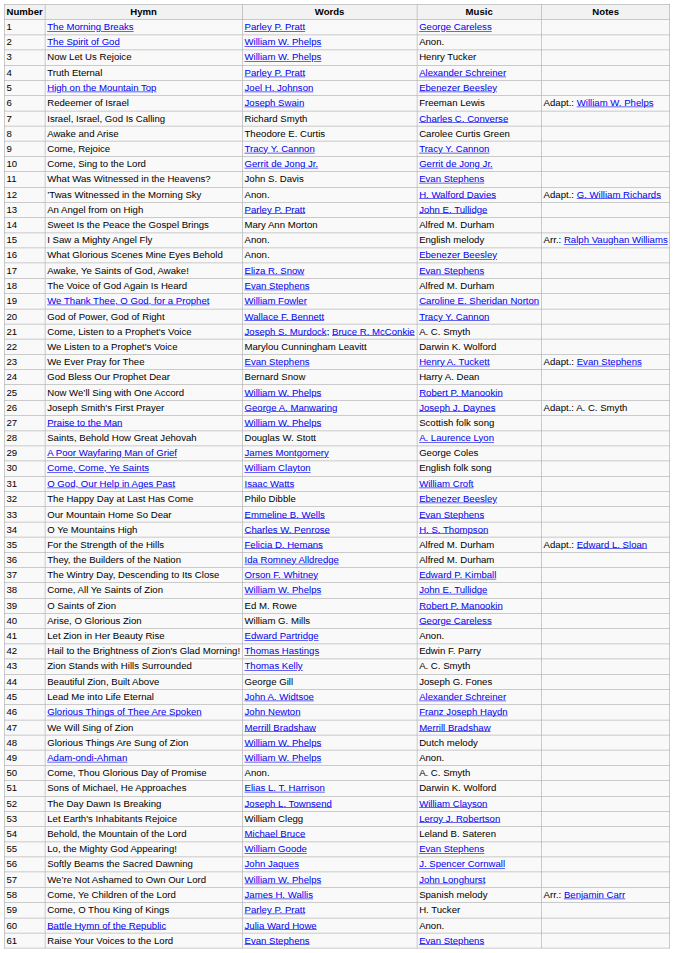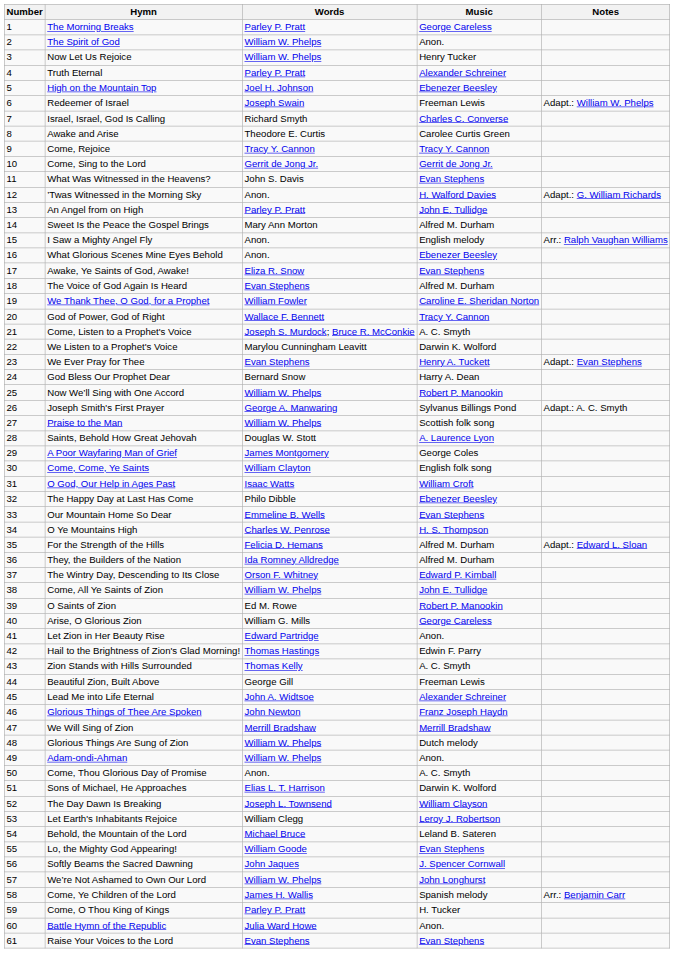 <table class="wikitable mw-collapsible mw-collapsed ">
 <tr>
 <th>Number</th>
 <th>Hymn</th>
 <th>Words</th>
 <th>Music</th>
 <th>Notes</th>
 </tr>
 <tr>
 <td>1</td>
 <td><a href='#'>The Morning Breaks</a></td>
 <td><a href='#'>Parley P. Pratt</a></td>
 <td><a href='#'>George Careless</a></td>
 <td></td>
 </tr>
 <tr>
 <td>2</td>
 <td><a href='#'>The Spirit of God</a></td>
 <td><a href='#'>William W. Phelps</a></td>
 <td>Anon.</td>
 <td></td>
 </tr>
 <tr>
 <td>3</td>
 <td>Now Let Us Rejoice</td>
 <td><a href='#'>William W. Phelps</a></td>
 <td>Henry Tucker</td>
 <td></td>
 </tr>
 <tr>
 <td>4</td>
 <td>Truth Eternal</td>
 <td><a href='#'>Parley P. Pratt</a></td>
 <td><a href='#'>Alexander Schreiner</a></td>
 <td></td>
 </tr>
 <tr>
 <td>5</td>
 <td><a href='#'>High on the Mountain Top</a></td>
 <td><a href='#'>Joel H. Johnson</a></td>
 <td><a href='#'>Ebenezer Beesley</a></td>
 <td></td>
 </tr>
 <tr>
 <td>6</td>
 <td>Redeemer of Israel</td>
 <td><a href='#'>Joseph Swain</a></td>
 <td>Freeman Lewis</td>
 <td>Adapt.: <a href='#'>William W. Phelps</a></td>
 </tr>
 <tr>
 <td>7</td>
 <td>Israel, Israel, God Is Calling</td>
 <td>Richard Smyth</td>
 <td><a href='#'>Charles C. Converse</a></td>
 <td></td>
 </tr>
 <tr>
 <td>8</td>
 <td>Awake and Arise</td>
 <td>Theodore E. Curtis</td>
 <td>Carolee Curtis Green</td>
 <td></td>
 </tr>
 <tr>
 <td>9</td>
 <td>Come, Rejoice</td>
 <td><a href='#'>Tracy Y. Cannon</a></td>
 <td><a href='#'>Tracy Y. Cannon</a></td>
 <td></td>
 </tr>
 <tr>
 <td>10</td>
 <td>Come, Sing to the Lord</td>
 <td><a href='#'>Gerrit de Jong Jr.</a></td>
 <td><a href='#'>Gerrit de Jong Jr.</a></td>
 <td></td>
 </tr>
 <tr>
 <td>11</td>
 <td>What Was Witnessed in the Heavens?</td>
 <td>John S. Davis</td>
 <td><a href='#'>Evan Stephens</a></td>
 <td></td>
 </tr>
 <tr>
 <td>12</td>
 <td>’Twas Witnessed in the Morning Sky</td>
 <td>Anon.</td>
 <td><a href='#'>H. Walford Davies</a></td>
 <td>Adapt.: <a href='#'>G. William Richards</a></td>
 </tr>
 <tr>
 <td>13</td>
 <td>An Angel from on High</td>
 <td><a href='#'>Parley P. Pratt</a></td>
 <td><a href='#'>John E. Tullidge</a></td>
 <td></td>
 </tr>
 <tr>
 <td>14</td>
 <td>Sweet Is the Peace the Gospel Brings</td>
 <td>Mary Ann Morton</td>
 <td>Alfred M. Durham</td>
 <td></td>
 </tr>
 <tr>
 <td>15</td>
 <td>I Saw a Mighty Angel Fly</td>
 <td>Anon.</td>
 <td>English melody</td>
 <td>Arr.: <a href='#'>Ralph Vaughan Williams</a></td>
 </tr>
 <tr>
 <td>16</td>
 <td>What Glorious Scenes Mine Eyes Behold</td>
 <td>Anon.</td>
 <td><a href='#'>Ebenezer Beesley</a></td>
 <td></td>
 </tr>
 <tr>
 <td>17</td>
 <td>Awake, Ye Saints of God, Awake!</td>
 <td><a href='#'>Eliza R. Snow</a></td>
 <td><a href='#'>Evan Stephens</a></td>
 <td></td>
 </tr>
 <tr>
 <td>18</td>
 <td>The Voice of God Again Is Heard</td>
 <td><a href='#'>Evan Stephens</a></td>
 <td>Alfred M. Durham</td>
 <td></td>
 </tr>
 <tr>
 <td>19</td>
 <td><a href='#'>We Thank Thee, O God, for a Prophet</a></td>
 <td><a href='#'>William Fowler</a></td>
 <td><a href='#'>Caroline E. Sheridan Norton</a></td>
 <td></td>
 </tr>
 <tr>
 <td>20</td>
 <td>God of Power, God of Right</td>
 <td><a href='#'>Wallace F. Bennett</a></td>
 <td><a href='#'>Tracy Y. Cannon</a></td>
 <td></td>
 </tr>
 <tr>
 <td>21</td>
 <td>Come, Listen to a Prophet's Voice</td>
 <td><a href='#'>Joseph S. Murdock</a>; <a href='#'>Bruce R. McConkie</a></td>
 <td>A. C. Smyth</td>
 <td></td>
 </tr>
 <tr>
 <td>22</td>
 <td>We Listen to a Prophet's Voice</td>
 <td>Marylou Cunningham Leavitt</td>
 <td>Darwin K. Wolford</td>
 <td></td>
 </tr>
 <tr>
 <td>23</td>
 <td>We Ever Pray for Thee</td>
 <td><a href='#'>Evan Stephens</a></td>
 <td><a href='#'>Henry A. Tuckett</a></td>
 <td>Adapt.: <a href='#'>Evan Stephens</a></td>
 </tr>
 <tr>
 <td>24</td>
 <td>God Bless Our Prophet Dear</td>
 <td>Bernard Snow</td>
 <td>Harry A. Dean</td>
 <td></td>
 </tr>
 <tr>
 <td>25</td>
 <td>Now We’ll Sing with One Accord</td>
 <td><a href='#'>William W. Phelps</a></td>
 <td><a href='#'>Robert P. Manookin</a></td>
 <td></td>
 </tr>
 <tr>
 <td>26</td>
 <td>Joseph Smith's First Prayer</td>
 <td><a href='#'>George A. Manwaring</a></td>
-<td><a href='#'>Joseph J. Daynes</a></td>
+<td>Sylvanus Billings Pond</td>
 <td>Adapt.: A. C. Smyth</td>
 </tr>
 <tr>
 <td>27</td>
 <td><a href='#'>Praise to the Man</a></td>
 <td><a href='#'>William W. Phelps</a></td>
 <td>Scottish folk song</td>
 <td></td>
 </tr>
 <tr>
 <td>28</td>
 <td>Saints, Behold How Great Jehovah</td>
 <td>Douglas W. Stott</td>
 <td><a href='#'>A. Laurence Lyon</a></td>
 <td></td>
 </tr>
 <tr>
 <td>29</td>
 <td><a href='#'>A Poor Wayfaring Man of Grief</a></td>
 <td><a href='#'>James Montgomery</a></td>
 <td>George Coles</td>
 <td></td>
 </tr>
 <tr>
 <td>30</td>
 <td><a href='#'>Come, Come, Ye Saints</a></td>
 <td><a href='#'>William Clayton</a></td>
 <td>English folk song</td>
 <td></td>
 </tr>
 <tr>
 <td>31</td>
 <td><a href='#'>O God, Our Help in Ages Past</a></td>
 <td><a href='#'>Isaac Watts</a></td>
 <td><a href='#'>William Croft</a></td>
 <td></td>
 </tr>
 <tr>
 <td>32</td>
 <td>The Happy Day at Last Has Come</td>
 <td>Philo Dibble</td>
 <td><a href='#'>Ebenezer Beesley</a></td>
 <td></td>
 </tr>
 <tr>
 <td>33</td>
 <td>Our Mountain Home So Dear</td>
 <td><a href='#'>Emmeline B. Wells</a></td>
 <td><a href='#'>Evan Stephens</a></td>
 <td></td>
 </tr>
 <tr>
 <td>34</td>
 <td>O Ye Mountains High</td>
 <td><a href='#'>Charles W. Penrose</a></td>
 <td><a href='#'>H. S. Thompson</a></td>
 <td></td>
 </tr>
 <tr>
 <td>35</td>
 <td>For the Strength of the Hills</td>
 <td><a href='#'>Felicia D. Hemans</a></td>
 <td>Alfred M. Durham</td>
 <td>Adapt.: <a href='#'>Edward L. Sloan</a></td>
 </tr>
 <tr>
 <td>36</td>
 <td>They, the Builders of the Nation</td>
 <td><a href='#'>Ida Romney Alldredge</a></td>
 <td>Alfred M. Durham</td>
 <td></td>
 </tr>
 <tr>
 <td>37</td>
 <td>The Wintry Day, Descending to Its Close</td>
 <td><a href='#'>Orson F. Whitney</a></td>
 <td><a href='#'>Edward P. Kimball</a></td>
 <td></td>
 </tr>
 <tr>
 <td>38</td>
 <td>Come, All Ye Saints of Zion</td>
 <td><a href='#'>William W. Phelps</a></td>
 <td><a href='#'>John E. Tullidge</a></td>
 <td></td>
 </tr>
 <tr>
 <td>39</td>
 <td>O Saints of Zion</td>
 <td>Ed M. Rowe</td>
 <td><a href='#'>Robert P. Manookin</a></td>
 <td></td>
 </tr>
 <tr>
 <td>40</td>
 <td>Arise, O Glorious Zion</td>
 <td>William G. Mills</td>
 <td><a href='#'>George Careless</a></td>
 <td></td>
 </tr>
 <tr>
 <td>41</td>
 <td>Let Zion in Her Beauty Rise</td>
 <td><a href='#'>Edward Partridge</a></td>
 <td>Anon.</td>
 <td></td>
 </tr>
 <tr>
 <td>42</td>
 <td>Hail to the Brightness of Zion's Glad Morning!</td>
 <td><a href='#'>Thomas Hastings</a></td>
 <td>Edwin F. Parry</td>
 <td></td>
 </tr>
 <tr>
 <td>43</td>
 <td>Zion Stands with Hills Surrounded</td>
 <td><a href='#'>Thomas Kelly</a></td>
 <td>A. C. Smyth</td>
 <td></td>
 </tr>
 <tr>
 <td>44</td>
 <td>Beautiful Zion, Built Above</td>
 <td>George Gill</td>
-<td>Joseph G. Fones</td>
+<td>Freeman Lewis</td>
 <td></td>
 </tr>
 <tr>
 <td>45</td>
 <td>Lead Me into Life Eternal</td>
 <td><a href='#'>John A. Widtsoe</a></td>
 <td><a href='#'>Alexander Schreiner</a></td>
 <td></td>
 </tr>
 <tr>
 <td>46</td>
 <td><a href='#'>Glorious Things of Thee Are Spoken</a></td>
 <td><a href='#'>John Newton</a></td>
 <td><a href='#'>Franz Joseph Haydn</a></td>
 <td></td>
 </tr>
 <tr>
 <td>47</td>
 <td>We Will Sing of Zion</td>
 <td><a href='#'>Merrill Bradshaw</a></td>
 <td><a href='#'>Merrill Bradshaw</a></td>
 <td></td>
 </tr>
 <tr>
 <td>48</td>
 <td>Glorious Things Are Sung of Zion</td>
 <td><a href='#'>William W. Phelps</a></td>
 <td>Dutch melody</td>
 <td></td>
 </tr>
 <tr>
 <td>49</td>
 <td><a href='#'>Adam-ondi-Ahman</a></td>
 <td><a href='#'>William W. Phelps</a></td>
 <td>Anon.</td>
 <td></td>
 </tr>
 <tr>
 <td>50</td>
 <td>Come, Thou Glorious Day of Promise</td>
 <td>Anon.</td>
 <td>A. C. Smyth</td>
 <td></td>
 </tr>
 <tr>
 <td>51</td>
 <td>Sons of Michael, He Approaches</td>
 <td><a href='#'>Elias L. T. Harrison</a></td>
 <td>Darwin K. Wolford</td>
 <td></td>
 </tr>
 <tr>
 <td>52</td>
 <td>The Day Dawn Is Breaking</td>
 <td><a href='#'>Joseph L. Townsend</a></td>
 <td><a href='#'>William Clayson</a></td>
 <td></td>
 </tr>
 <tr>
 <td>53</td>
 <td>Let Earth's Inhabitants Rejoice</td>
 <td>William Clegg</td>
 <td><a href='#'>Leroy J. Robertson</a></td>
 <td></td>
 </tr>
 <tr>
 <td>54</td>
 <td>Behold, the Mountain of the Lord</td>
 <td><a href='#'>Michael Bruce</a></td>
 <td>Leland B. Sateren</td>
 <td></td>
 </tr>
 <tr>
 <td>55</td>
 <td>Lo, the Mighty God Appearing!</td>
 <td><a href='#'>William Goode</a></td>
 <td><a href='#'>Evan Stephens</a></td>
 <td></td>
 </tr>
 <tr>
 <td>56</td>
 <td>Softly Beams the Sacred Dawning</td>
 <td><a href='#'>John Jaques</a></td>
 <td><a href='#'>J. Spencer Cornwall</a></td>
 <td></td>
 </tr>
 <tr>
 <td>57</td>
 <td>We’re Not Ashamed to Own Our Lord</td>
 <td><a href='#'>William W. Phelps</a></td>
 <td><a href='#'>John Longhurst</a></td>
 <td></td>
 </tr>
 <tr>
 <td>58</td>
 <td>Come, Ye Children of the Lord</td>
 <td><a href='#'>James H. Wallis</a></td>
 <td>Spanish melody</td>
 <td>Arr.: <a href='#'>Benjamin Carr</a></td>
 </tr>
 <tr>
 <td>59</td>
 <td>Come, O Thou King of Kings</td>
 <td><a href='#'>Parley P. Pratt</a></td>
 <td>H. Tucker </td>
 <td></td>
 </tr>
 <tr>
 <td>60</td>
 <td><a href='#'>Battle Hymn of the Republic</a></td>
 <td><a href='#'>Julia Ward Howe</a></td>
 <td>Anon.</td>
 <td></td>
 </tr>
 <tr>
 <td>61</td>
 <td>Raise Your Voices to the Lord</td>
 <td><a href='#'>Evan Stephens</a></td>
 <td><a href='#'>Evan Stephens</a></td>
 <td></td>
 </tr>
 </table>
